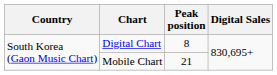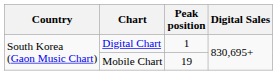 <table class="wikitable sortable">
 <tr>
 <th>Country</th>
 <th>Chart</th>
 <th>Peak<br>position</th>
 <th>Digital Sales</th>
 </tr>
 <tr>
 <td rowspan="2">South Korea <br>(<a href='#'>Gaon Music Chart</a>)</td>
 <td><a href='#'>Digital Chart</a></td>
-<td align="center">8</td>
+<td align="center">1</td>
 <td rowspan="2">830,695+</td>
 </tr>
 <tr>
 <td>Mobile Chart</td>
-<td align="center">21</td>
+<td align="center">19</td>
 </tr>
 </table>
